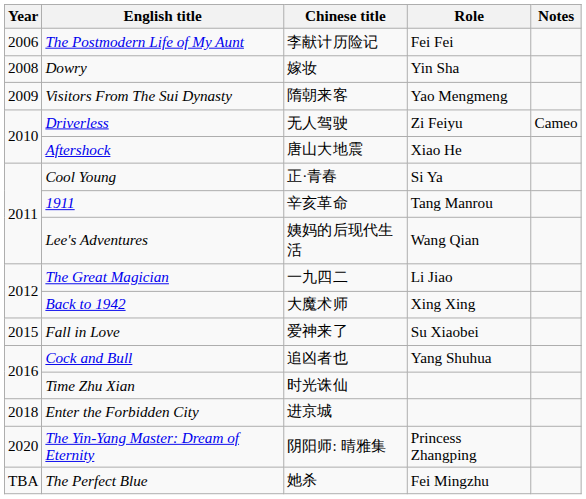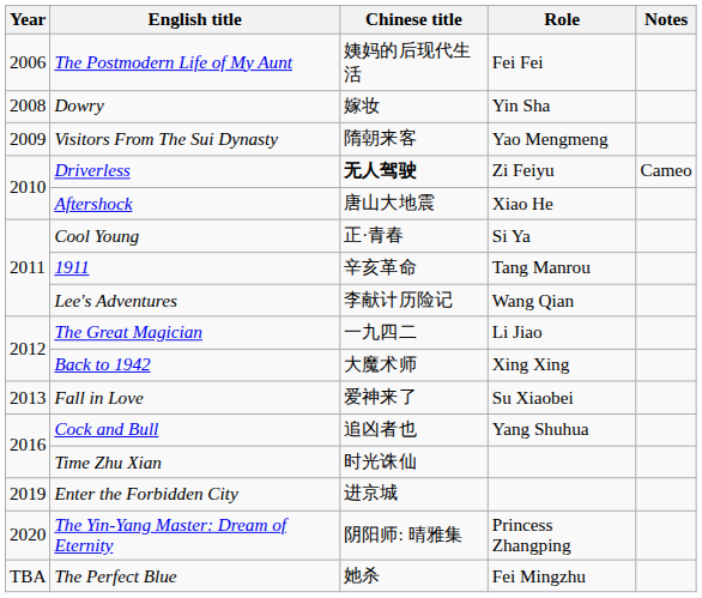 <table class="wikitable sortable">
 <tr>
 <th>Year</th>
 <th>English title</th>
 <th>Chinese title</th>
 <th>Role</th>
 <th class="unsortable">Notes</th>
 </tr>
 <tr>
 <td>2006</td>
 <td><em><a href='#'>The Postmodern Life of My Aunt</a></em></td>
-<td>李献计历险记</td>
+<td>姨妈的后现代生活</td>
 <td>Fei Fei</td>
 <td></td>
 </tr>
 <tr>
 <td>2008</td>
 <td><em>Dowry</em></td>
 <td>嫁妆</td>
 <td>Yin Sha</td>
 <td></td>
 </tr>
 <tr>
 <td>2009</td>
 <td><em>Visitors From The Sui Dynasty</em></td>
 <td>隋朝来客</td>
 <td>Yao Mengmeng</td>
 <td></td>
 </tr>
 <tr>
 <td rowspan=2>2010</td>
 <td><em><a href='#'>Driverless</a></em></td>
-<td>无人驾驶</td>
+<td><strong>无人驾驶</strong></td>
 <td>Zi Feiyu</td>
 <td>Cameo</td>
 </tr>
 <tr>
 <td><em><a href='#'>Aftershock</a></em></td>
 <td>唐山大地震</td>
 <td>Xiao He</td>
 <td></td>
 </tr>
 <tr>
 <td rowspan=3>2011</td>
 <td><em>Cool Young</em></td>
 <td>正·青春</td>
 <td>Si Ya</td>
 <td></td>
 </tr>
 <tr>
 <td><em><a href='#'>1911</a></em></td>
 <td>辛亥革命</td>
 <td>Tang Manrou</td>
 <td></td>
 </tr>
 <tr>
 <td><em>Lee's Adventures</em></td>
-<td>姨妈的后现代生活</td>
+<td>李献计历险记</td>
 <td>Wang Qian</td>
 <td></td>
 </tr>
 <tr>
 <td rowspan=2>2012</td>
 <td><em><a href='#'>The Great Magician</a></em></td>
 <td>一九四二</td>
 <td>Li Jiao</td>
 <td></td>
 </tr>
 <tr>
 <td><em><a href='#'>Back to 1942</a></em></td>
 <td>大魔术师</td>
 <td>Xing Xing</td>
 <td></td>
 </tr>
 <tr>
-<td>2015</td>
+<td>2013</td>
 <td><em>Fall in Love</em></td>
 <td>爱神来了</td>
 <td>Su Xiaobei</td>
 <td></td>
 </tr>
 <tr>
 <td rowspan=2>2016</td>
 <td><em><a href='#'>Cock and Bull</a></em></td>
 <td>追凶者也</td>
 <td>Yang Shuhua</td>
 <td></td>
 </tr>
 <tr>
 <td><em>Time Zhu Xian</em></td>
 <td>时光诛仙</td>
 <td></td>
 <td></td>
 </tr>
 <tr>
-<td>2018</td>
+<td>2019</td>
 <td><em>Enter the Forbidden City</em></td>
 <td>进京城</td>
 <td></td>
 <td></td>
 </tr>
 <tr>
 <td>2020</td>
 <td><em><a href='#'>The Yin-Yang Master: Dream of Eternity</a></em></td>
 <td>阴阳师: 晴雅集</td>
 <td>Princess Zhangping</td>
 <td></td>
 </tr>
 <tr>
 <td>TBA</td>
 <td><em>The Perfect Blue</em></td>
 <td>她杀</td>
 <td>Fei Mingzhu</td>
 <td></td>
 </tr>
 </table>
